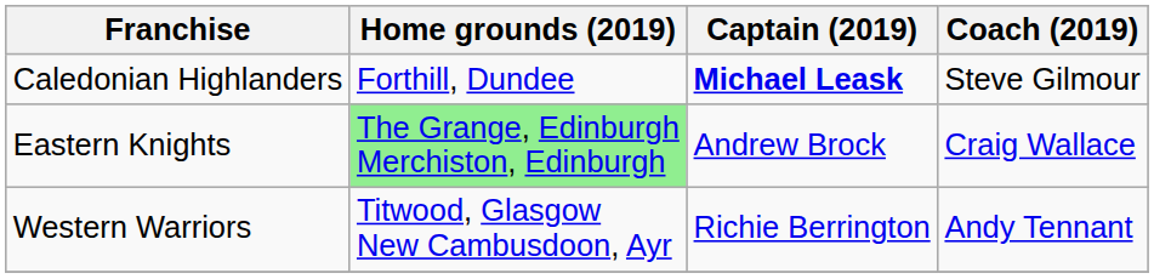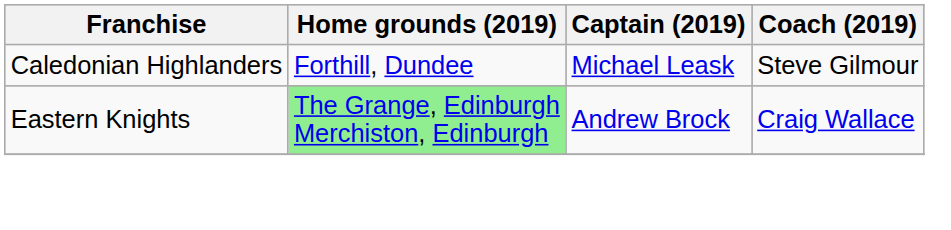 <table class="wikitable">
 <tr>
 <th>Franchise</th>
 <th>Home grounds (2019)</th>
 <th>Captain (2019)</th>
 <th>Coach (2019)</th>
 </tr>
 <tr>
 <td>Caledonian Highlanders</td>
 <td><a href='#'>Forthill</a>, <a href='#'>Dundee</a></td>
-<td><strong> <a href='#'>Michael Leask</a></strong></td>
+<td> <a href='#'>Michael Leask</a></td>
 <td> Steve Gilmour</td>
 </tr>
 <tr>
 <td>Eastern Knights</td>
 <td style="background: lightgreen;"><a href='#'>The Grange</a>, <a href='#'>Edinburgh</a><br><a href='#'>Merchiston</a>, <a href='#'>Edinburgh</a></td>
 <td> <a href='#'>Andrew Brock</a></td>
 <td> <a href='#'>Craig Wallace</a></td>
 </tr>
 <tr>
-<td>Western Warriors</td>
-<td><a href='#'>Titwood</a>, <a href='#'>Glasgow</a><br><a href='#'>New Cambusdoon</a>, <a href='#'>Ayr</a></td>
-<td> <a href='#'>Richie Berrington</a></td>
-<td> <a href='#'>Andy Tennant</a></td>
-</tr>
-<tr>
 </tr>
 </table>
